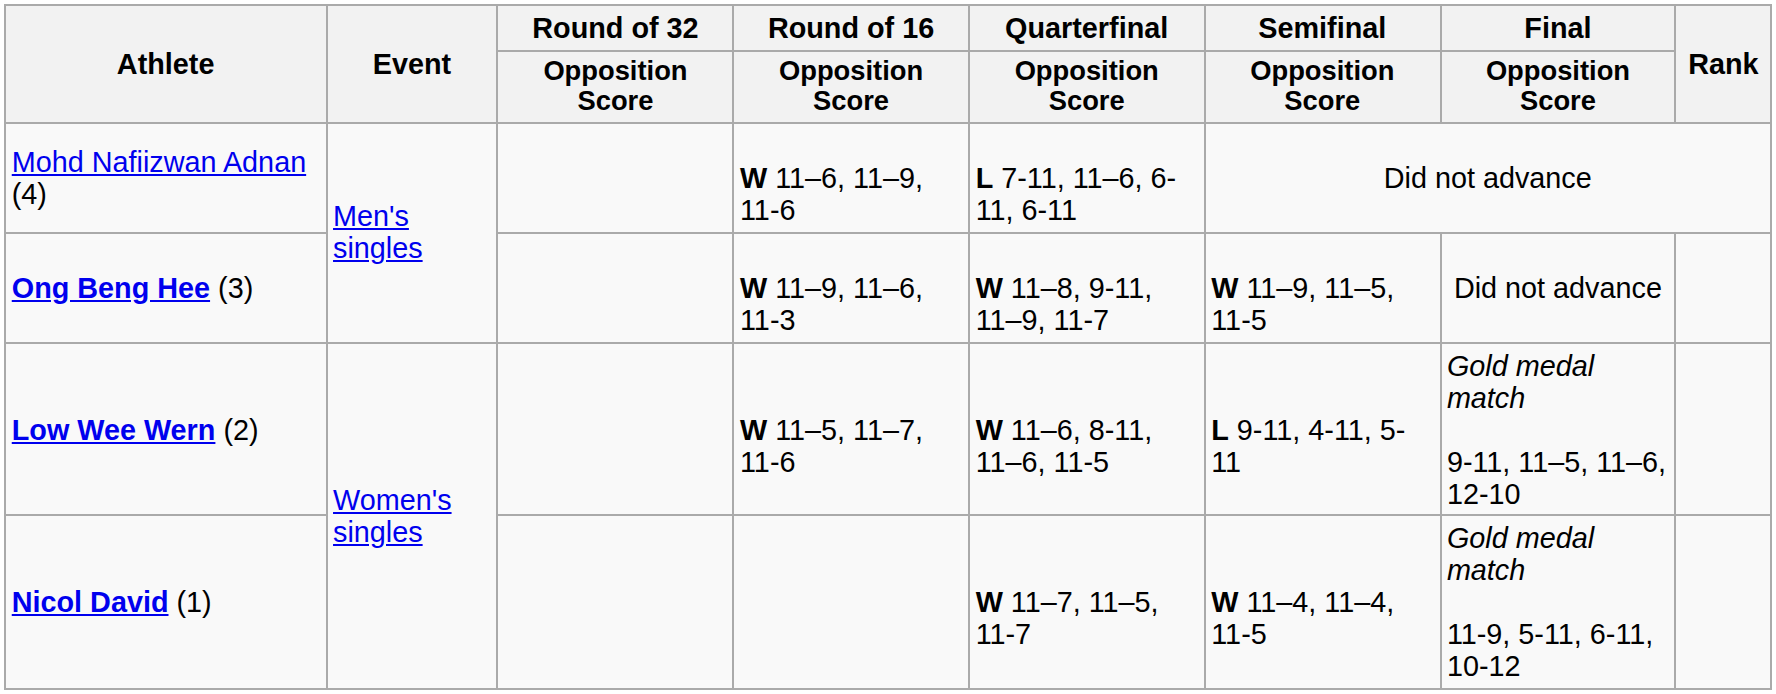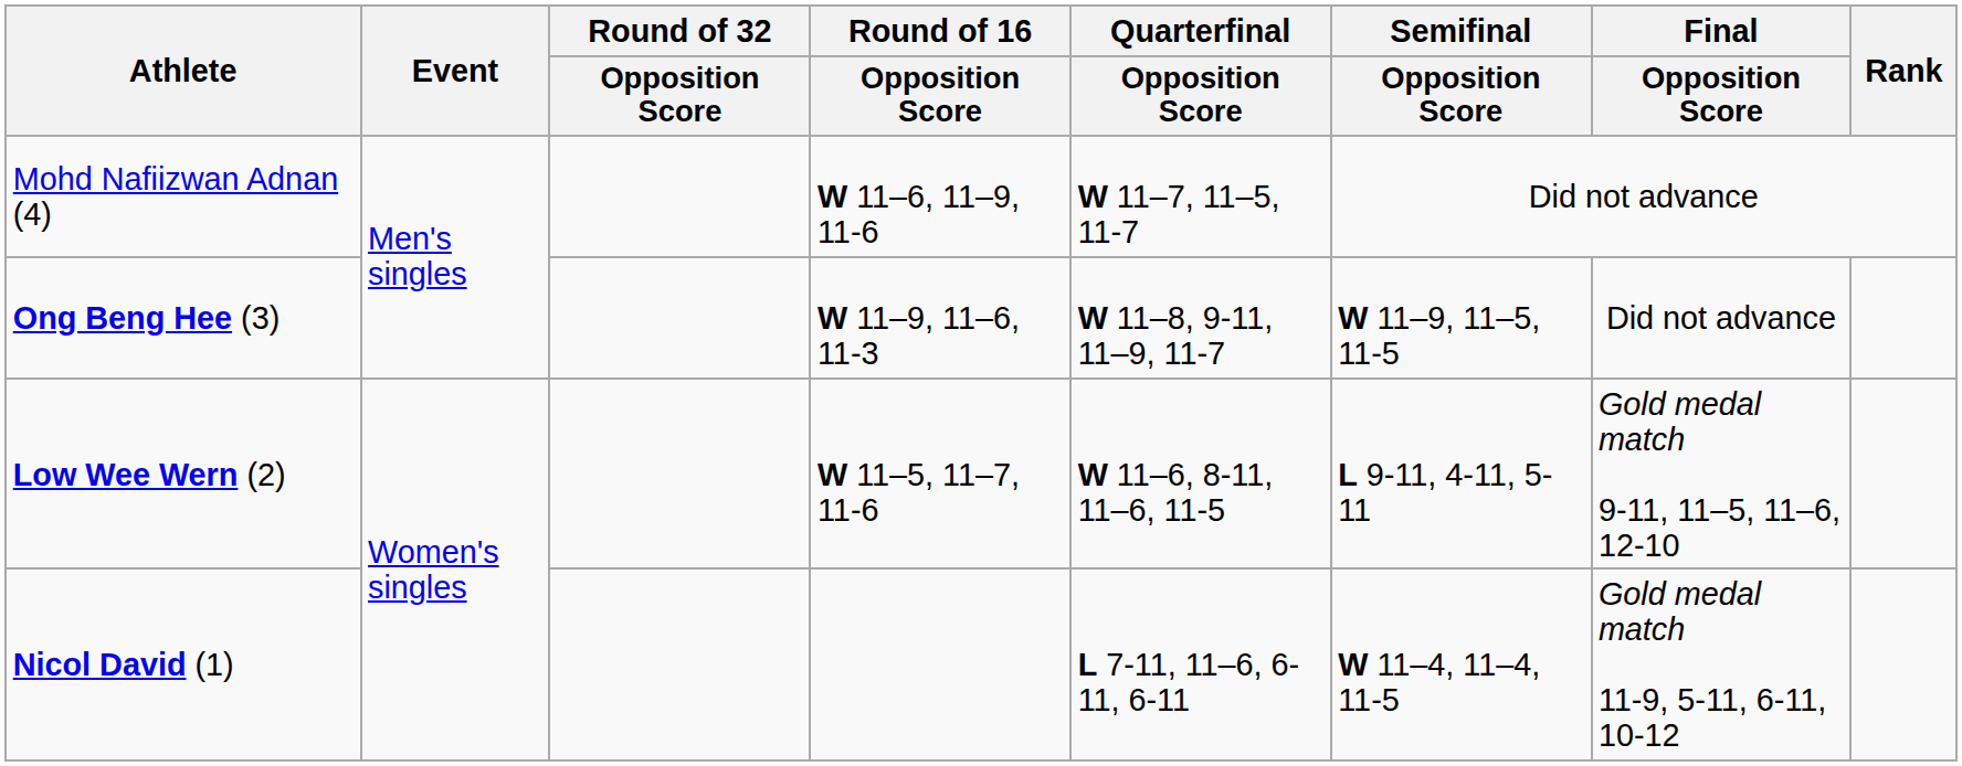 <table class="wikitable" width="100%" style="text-align:left; font-size:90%">
 <tr>
 <th rowspan=2 width="15%">Athlete</th>
 <th rowspan=2 width="8%">Event</th>
 <th width="11%">Round of 32</th>
 <th width="11%">Round of 16</th>
 <th width="11%">Quarterfinal</th>
 <th width="11%">Semifinal</th>
 <th width="11%">Final</th>
 <th rowspan=2 width="3%">Rank</th>
 </tr>
 <tr style="font-size:95%">
 <th>Opposition<br>Score</th>
 <th>Opposition<br>Score</th>
 <th>Opposition<br>Score</th>
 <th>Opposition<br>Score</th>
 <th>Opposition<br>Score</th>
 </tr>
 <tr>
 <td><a href='#'>Mohd Nafiizwan Adnan</a> (4)</td>
 <td rowspan=2><a href='#'>Men's singles</a></td>
 <td></td>
 <td><br><strong>W</strong> 11–6, 11–9, 11-6</td>
-<td><br><strong>L</strong> 7-11, 11–6, 6-11, 6-11</td>
+<td><br><strong>W</strong> 11–7, 11–5, 11-7</td>
 <td align=center colspan=3>Did not advance</td>
 </tr>
 <tr>
 <td><strong><a href='#'>Ong Beng Hee</a></strong> (3)</td>
 <td></td>
 <td><br><strong>W</strong> 11–9, 11–6, 11-3</td>
 <td><br><strong>W</strong> 11–8, 9-11, 11–9, 11-7</td>
 <td><br><strong>W</strong> 11–9, 11–5, 11-5</td>
 <td align=center>Did not advance</td>
 <td align=center></td>
 </tr>
 <tr>
 <td><strong><a href='#'>Low Wee Wern</a></strong> (2)</td>
 <td rowspan=2><a href='#'>Women's singles</a></td>
 <td></td>
 <td><br><strong>W</strong> 11–5, 11–7, 11-6</td>
 <td><br><strong>W</strong> 11–6, 8-11, 11–6, 11-5</td>
 <td><br><strong>L</strong> 9-11, 4-11, 5-11</td>
 <td><em>Gold medal match</em><br><br>9-11, 11–5, 11–6, 12-10</td>
 <td align=center></td>
 </tr>
 <tr>
 <td><strong><a href='#'>Nicol David</a></strong> (1)</td>
 <td></td>
 <td></td>
-<td><br><strong>W</strong> 11–7, 11–5, 11-7</td>
+<td><br><strong>L</strong> 7-11, 11–6, 6-11, 6-11</td>
 <td><br><strong>W</strong> 11–4, 11–4, 11-5</td>
 <td><em>Gold medal match</em><br><br>11-9, 5-11, 6-11, 10-12</td>
 <td align=center></td>
 </tr>
 </table>
